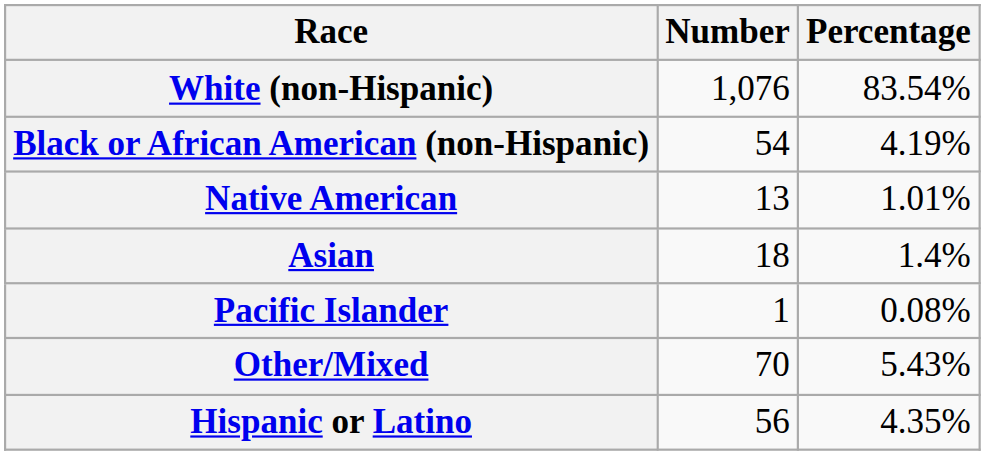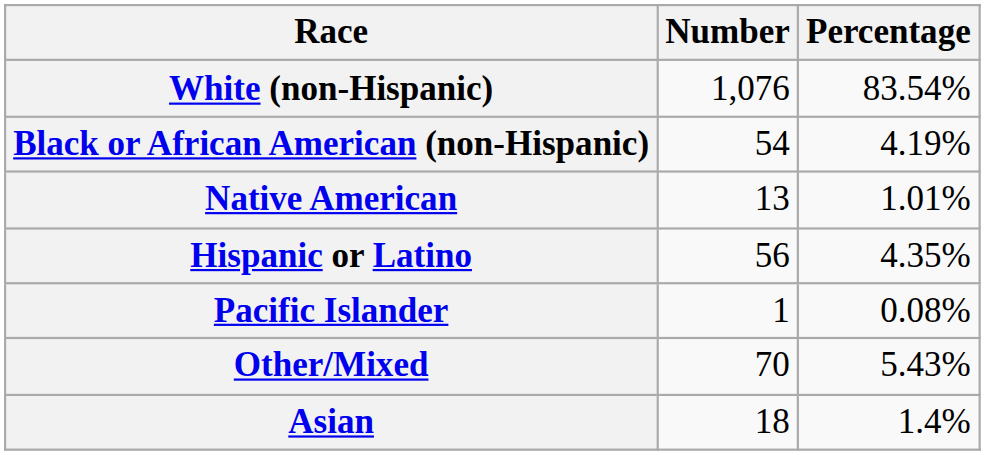 <table class="wikitable" style="text-align:right">
 <tr>
 <th scope="col">Race</th>
 <th scope="col">Number</th>
 <th scope="col">Percentage</th>
 </tr>
 <tr>
 <th scope="row"><a href='#'>White</a> (non-Hispanic)</th>
 <td>1,076</td>
 <td>83.54%</td>
 </tr>
 <tr>
 <th scope="row"><a href='#'>Black or African American</a> (non-Hispanic)</th>
 <td>54</td>
 <td>4.19%</td>
 </tr>
 <tr>
 <th scope="row"><a href='#'>Native American</a></th>
 <td>13</td>
 <td>1.01%</td>
 </tr>
 <tr>
-<th scope="row"><a href='#'>Asian</a></th>
-<td>18</td>
-<td>1.4%</td>
+<th scope="row"><a href='#'>Hispanic</a> or <a href='#'>Latino</a></th>
+<td>56</td>
+<td>4.35%</td>
 </tr>
 <tr>
 <th scope="row"><a href='#'>Pacific Islander</a></th>
 <td>1</td>
 <td>0.08%</td>
 </tr>
 <tr>
 <th scope="row"><a href='#'>Other/Mixed</a></th>
 <td>70</td>
 <td>5.43%</td>
 </tr>
 <tr>
-<th scope="row"><a href='#'>Hispanic</a> or <a href='#'>Latino</a></th>
-<td>56</td>
-<td>4.35%</td>
+<th scope="row"><a href='#'>Asian</a></th>
+<td>18</td>
+<td>1.4%</td>
 </tr>
 </table>
